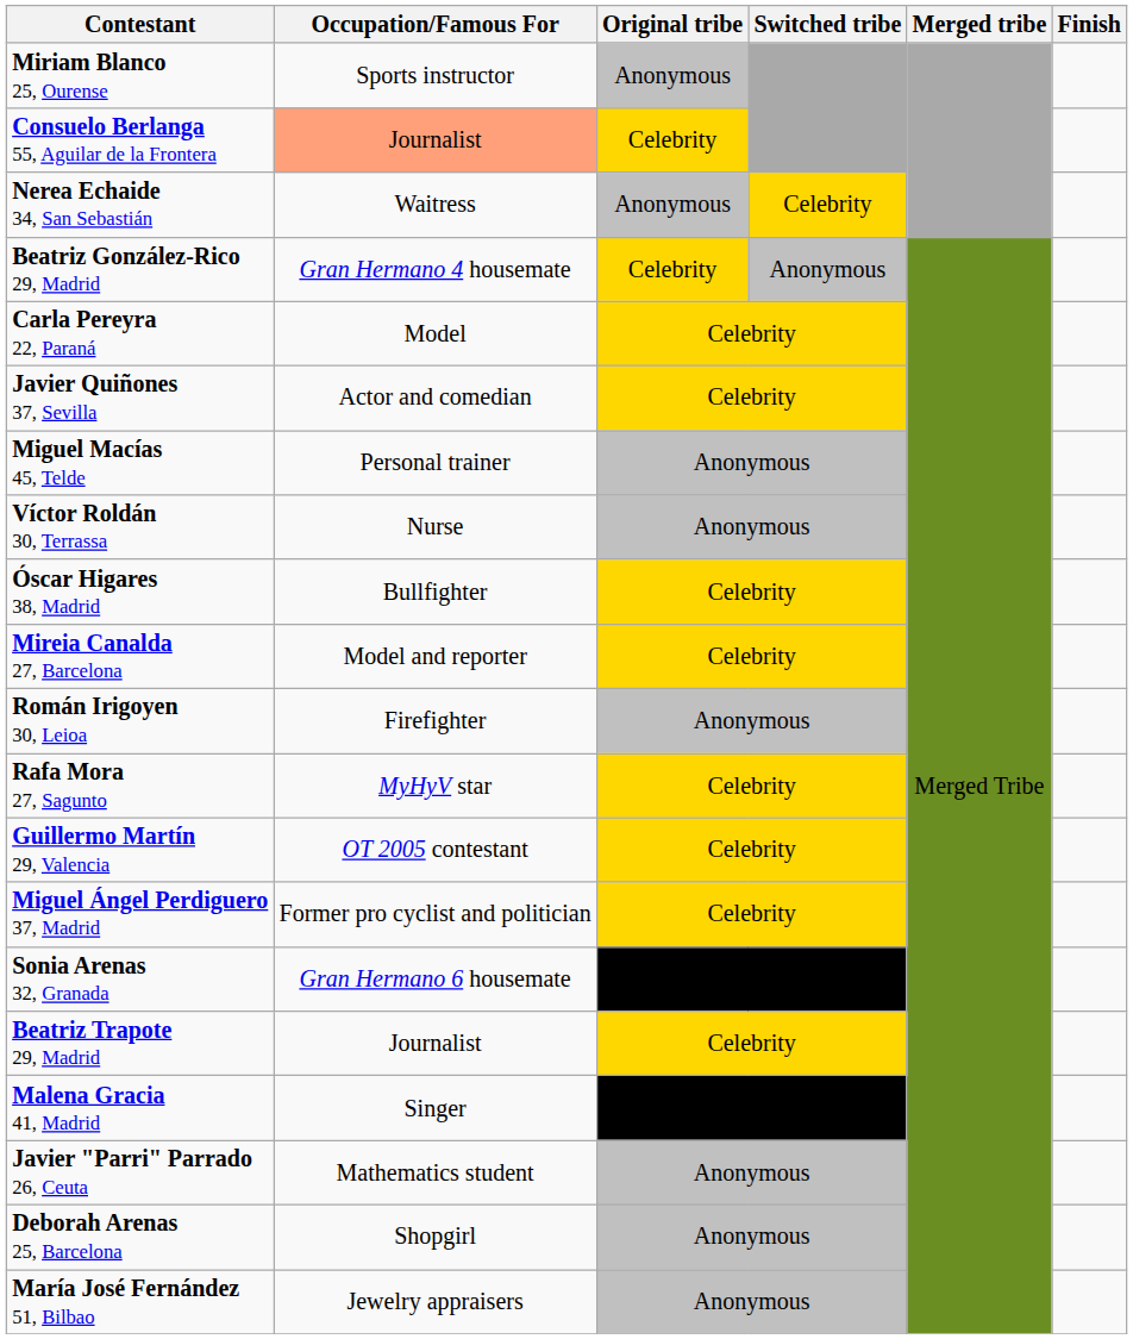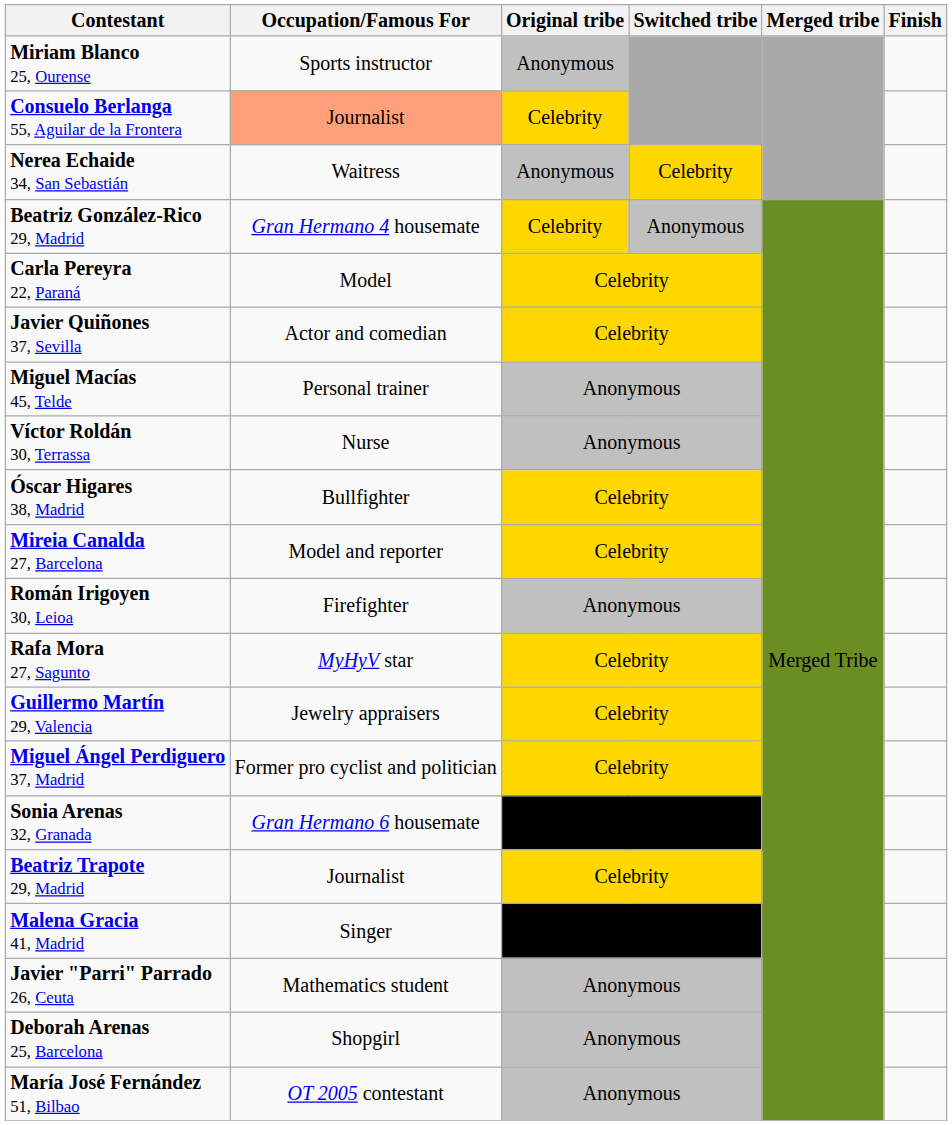 <table class="wikitable" style="margin:auto; text-align:center">
 <tr>
 <th>Contestant</th>
 <th>Occupation/Famous For</th>
 <th>Original tribe</th>
 <th>Switched tribe</th>
 <th>Merged tribe</th>
 <th>Finish</th>
 </tr>
 <tr>
 <td align="left"><strong>Miriam Blanco</strong><br><small>25, <a href='#'>Ourense</a></small></td>
 <td>Sports instructor</td>
 <td bgcolor="#C0C0C0">Anonymous</td>
 <td bgcolor="darkgray" rowspan="2"></td>
 <td bgcolor="darkgray" rowspan="3"></td>
 <td></td>
 </tr>
 <tr>
 <td align="left"><strong><a href='#'>Consuelo Berlanga</a></strong><br><small>55, <a href='#'>Aguilar de la Frontera</a></small></td>
 <td style="background: lightsalmon;">Journalist</td>
 <td bgcolor="#FFD700">Celebrity</td>
 <td></td>
 </tr>
 <tr>
 <td align="left"><strong>Nerea Echaide</strong><br><small>34, <a href='#'>San Sebastián</a></small></td>
 <td>Waitress</td>
 <td bgcolor="#C0C0C0">Anonymous</td>
 <td bgcolor="#FFD700">Celebrity</td>
 <td></td>
 </tr>
 <tr>
 <td align="left"><strong>Beatriz González-Rico</strong><br><small>29, <a href='#'>Madrid</a></small></td>
 <td><a href='#'><em>Gran Hermano 4</em></a> housemate</td>
 <td bgcolor="#FFD700">Celebrity</td>
 <td bgcolor="#C0C0C0">Anonymous</td>
 <td rowspan=18 bgcolor="#6B8E23"><span>Merged Tribe</span></td>
 <td></td>
 </tr>
 <tr>
 <td align="left"><strong>Carla Pereyra</strong><br><small>22, <a href='#'>Paraná</a></small></td>
 <td>Model</td>
 <td colspan="2" bgcolor="#FFD700">Celebrity</td>
 <td></td>
 </tr>
 <tr>
 <td align="left"><strong>Javier Quiñones</strong><br><small>37, <a href='#'>Sevilla</a></small></td>
 <td>Actor and comedian</td>
 <td colspan="2" bgcolor="#FFD700">Celebrity</td>
 <td></td>
 </tr>
 <tr>
 <td align="left"><strong>Miguel Macías</strong><br><small>45, <a href='#'>Telde</a></small></td>
 <td>Personal trainer</td>
 <td colspan="2" bgcolor="#C0C0C0">Anonymous</td>
 <td></td>
 </tr>
 <tr>
 <td align="left"><strong>Víctor Roldán</strong><br><small>30, <a href='#'>Terrassa</a></small></td>
 <td>Nurse</td>
 <td colspan="2" bgcolor="#C0C0C0">Anonymous</td>
 <td></td>
 </tr>
 <tr>
 <td align="left"><strong>Óscar Higares</strong><br><small>38, <a href='#'>Madrid</a></small></td>
 <td>Bullfighter</td>
 <td colspan="2" bgcolor="#FFD700">Celebrity</td>
 <td></td>
 </tr>
 <tr>
 <td align="left"><strong><a href='#'>Mireia Canalda</a></strong><br><small>27, <a href='#'>Barcelona</a></small></td>
 <td>Model and reporter</td>
 <td colspan="2" bgcolor="#FFD700">Celebrity</td>
 <td></td>
 </tr>
 <tr>
 <td align="left"><strong>Román Irigoyen</strong><br><small>30, <a href='#'>Leioa</a></small></td>
 <td>Firefighter</td>
 <td colspan="2" bgcolor="#C0C0C0">Anonymous</td>
 <td></td>
 </tr>
 <tr>
 <td align="left"><strong>Rafa Mora</strong><br><small>27, <a href='#'>Sagunto</a></small></td>
 <td><a href='#'><em>MyHyV</em></a> star</td>
 <td colspan="2" bgcolor="#FFD700">Celebrity</td>
 <td></td>
 </tr>
 <tr>
 <td align="left"><strong><a href='#'>Guillermo Martín</a></strong><br><small>29, <a href='#'>Valencia</a></small></td>
-<td><em><a href='#'>OT 2005</a></em> contestant</td>
+<td>Jewelry appraisers</td>
 <td colspan="2" bgcolor="#FFD700">Celebrity</td>
 <td></td>
 </tr>
 <tr>
 <td align="left"><strong><a href='#'>Miguel Ángel Perdiguero</a></strong><br><small>37, <a href='#'>Madrid</a></small></td>
 <td>Former pro cyclist and politician</td>
 <td colspan="2" bgcolor="#FFD700">Celebrity</td>
 <td></td>
 </tr>
 <tr>
 <td align="left"><strong>Sonia Arenas</strong><br><small>32, <a href='#'>Granada</a></small></td>
 <td><em><a href='#'>Gran Hermano 6</a></em> housemate</td>
 <td colspan="2" bgcolor="black"></td>
 <td></td>
 </tr>
 <tr>
 <td align="left"><strong><a href='#'>Beatriz Trapote</a></strong><br><small>29, <a href='#'>Madrid</a></small></td>
 <td>Journalist</td>
 <td colspan="2" bgcolor="#FFD700">Celebrity</td>
 <td></td>
 </tr>
 <tr>
 <td align="left"><strong><a href='#'>Malena Gracia</a></strong><br><small>41, <a href='#'>Madrid</a></small></td>
 <td>Singer</td>
 <td colspan="2" bgcolor="black"></td>
 <td></td>
 </tr>
 <tr>
 <td align="left"><strong>Javier "Parri" Parrado</strong><br><small>26, <a href='#'>Ceuta</a></small></td>
 <td>Mathematics student</td>
 <td colspan="2" bgcolor="#C0C0C0">Anonymous</td>
 <td></td>
 </tr>
 <tr>
 <td align="left"><strong>Deborah Arenas</strong><br><small>25, <a href='#'>Barcelona</a></small></td>
 <td>Shopgirl</td>
 <td colspan="2" bgcolor="#C0C0C0">Anonymous</td>
 <td></td>
 </tr>
 <tr>
 <td align="left"><strong>María José Fernández</strong><br><small>51, <a href='#'>Bilbao</a></small></td>
-<td>Jewelry appraisers</td>
+<td><em><a href='#'>OT 2005</a></em> contestant</td>
 <td colspan="2" bgcolor="#C0C0C0">Anonymous</td>
 <td></td>
 </tr>
 </table>
